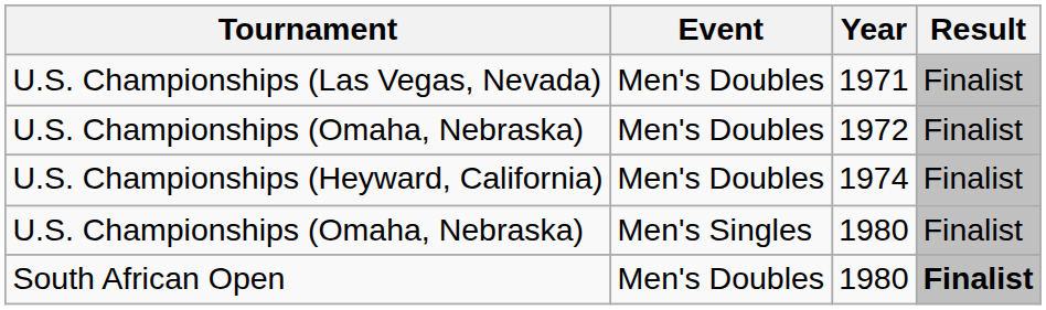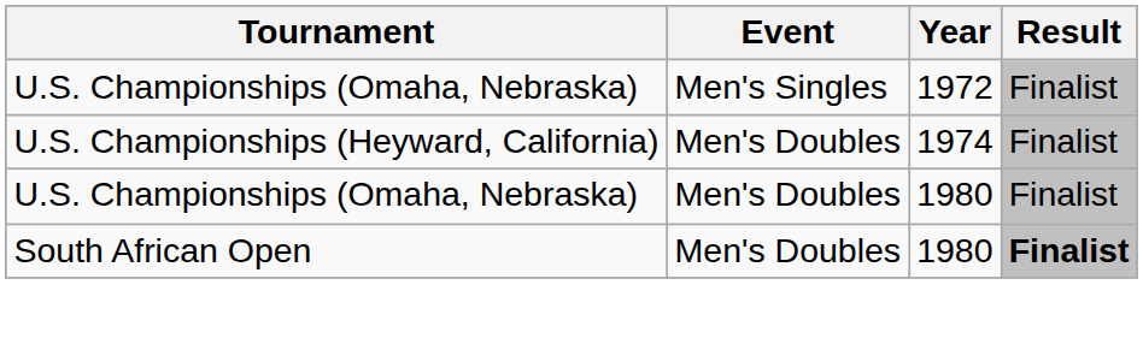 <table class="wikitable">
 <tr>
 <th>Tournament</th>
 <th>Event</th>
 <th>Year</th>
 <th>Result</th>
 </tr>
 <tr>
-<td>U.S. Championships (Las Vegas, Nevada)</td>
-<td>Men's Doubles</td>
-<td>1971</td>
-<td bgcolor="silver">Finalist</td>
-</tr>
-<tr>
 <td>U.S. Championships (Omaha, Nebraska)</td>
-<td>Men's Doubles</td>
+<td>Men's Singles</td>
 <td>1972</td>
 <td bgcolor="silver">Finalist</td>
 </tr>
 <tr>
 <td>U.S. Championships (Heyward, California)</td>
 <td>Men's Doubles</td>
 <td>1974</td>
 <td bgcolor="silver">Finalist</td>
 </tr>
 <tr>
 <td>U.S. Championships (Omaha, Nebraska)</td>
-<td>Men's Singles</td>
+<td>Men's Doubles</td>
 <td>1980</td>
 <td bgcolor="silver">Finalist</td>
 </tr>
 <tr>
 <td>South African Open</td>
 <td>Men's Doubles</td>
 <td>1980</td>
 <td bgcolor="silver"><strong>Finalist</strong></td>
 </tr>
 </table>
